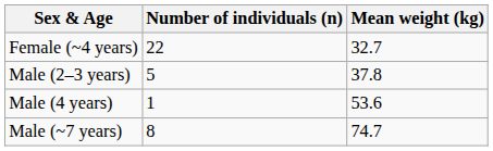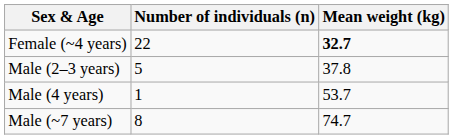 <table class="wikitable">
 <tr>
 <th>Sex & Age</th>
 <th>Number of individuals (n)</th>
 <th>Mean weight (kg)</th>
 </tr>
 <tr>
 <td>Female (~4 years)</td>
 <td>22</td>
-<td>32.7</td>
+<td><strong>32.7</strong></td>
 </tr>
 <tr>
 <td>Male (2–3 years)</td>
 <td>5</td>
 <td>37.8</td>
 </tr>
 <tr>
 <td>Male (4 years)</td>
 <td>1</td>
-<td>53.6</td>
+<td>53.7</td>
 </tr>
 <tr>
 <td>Male (~7 years)</td>
 <td>8</td>
 <td>74.7</td>
 </tr>
 </table>
